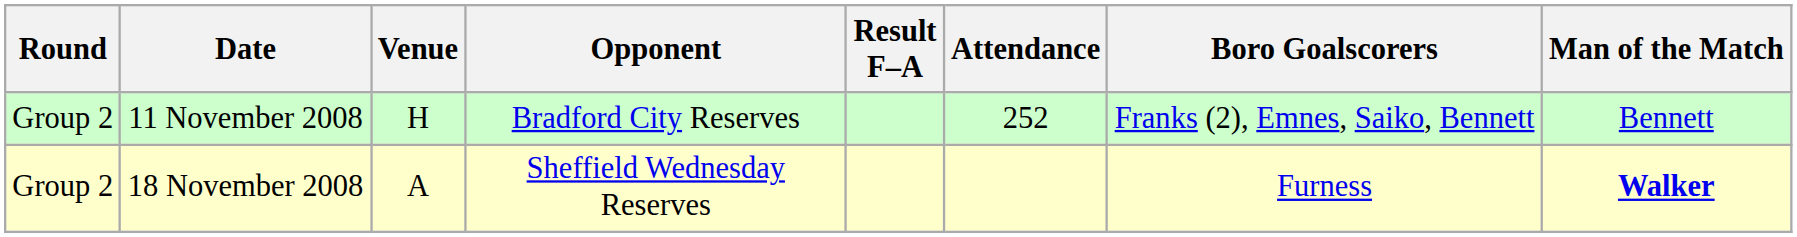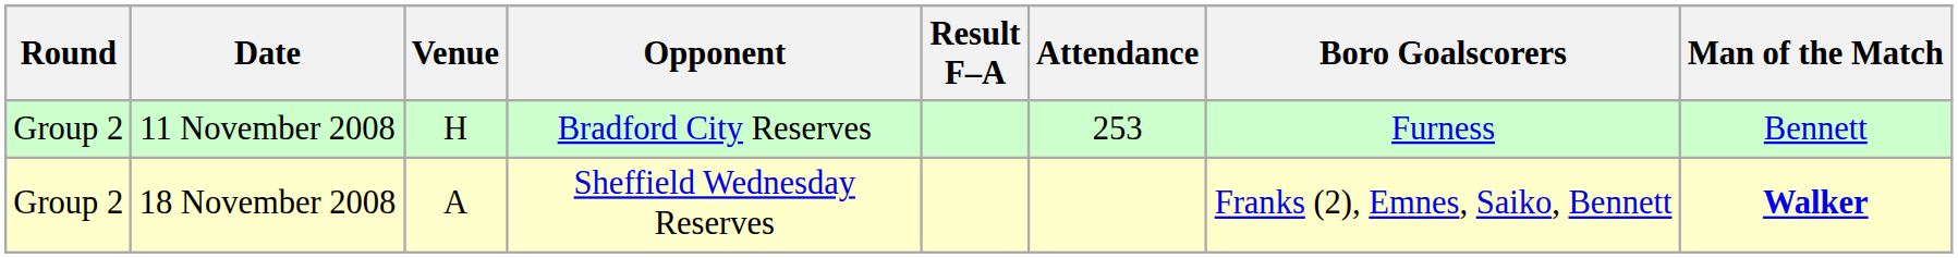 <table class="wikitable" style="text-align:center; font-size: smaller;">
 <tr>
 <th>Round</th>
 <th>Date</th>
 <th>Venue</th>
 <th width="160px">Opponent</th>
 <th>Result<br>F–A</th>
 <th>Attendance</th>
 <th>Boro Goalscorers</th>
 <th>Man of the Match</th>
 </tr>
 <tr bgcolor="#CCFFCC">
 <td>Group 2</td>
 <td>11 November 2008</td>
 <td>H</td>
 <td><a href='#'>Bradford City</a> Reserves</td>
 <td></td>
-<td>252</td>
-<td><a href='#'>Franks</a> (2), <a href='#'>Emnes</a>, <a href='#'>Saiko</a>, <a href='#'>Bennett</a></td>
+<td>253</td>
+<td><a href='#'>Furness</a></td>
 <td><a href='#'>Bennett</a></td>
 </tr>
 <tr bgcolor="#FFFFCC">
 <td>Group 2</td>
 <td>18 November 2008</td>
 <td>A</td>
 <td><a href='#'>Sheffield Wednesday</a> Reserves</td>
 <td></td>
 <td></td>
-<td><a href='#'>Furness</a></td>
+<td><a href='#'>Franks</a> (2), <a href='#'>Emnes</a>, <a href='#'>Saiko</a>, <a href='#'>Bennett</a></td>
 <td><strong><a href='#'>Walker</a></strong></td>
 </tr>
 </table>
